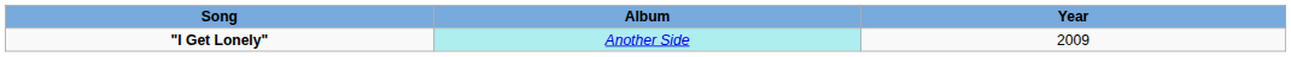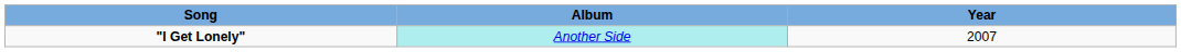 <table class="wikitable" style="margin:0.5em auto; clear:both; font-size:.9em; text-align:center; width:100%">
 <tr>
 <th width="500" style="background: #7ad;">Song</th>
 <th width="500" style="background: #7ad;">Album</th>
 <th width="500" style="background: #7ad;">Year</th>
 </tr>
 <tr>
 <td><strong>"I Get Lonely"</strong></td>
 <td style="background: paleturquoise;"><em><a href='#'>Another Side</a></em></td>
-<td>2009</td>
+<td>2007</td>
 </tr>
 </table>
